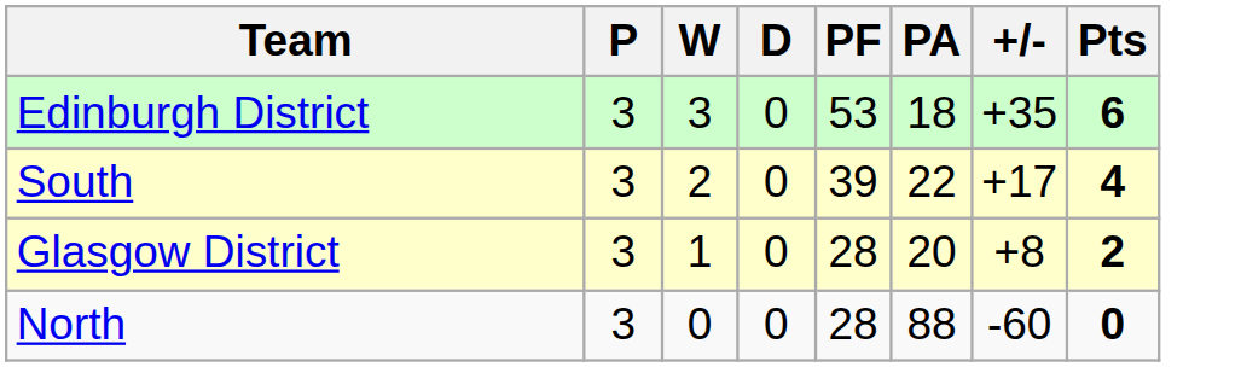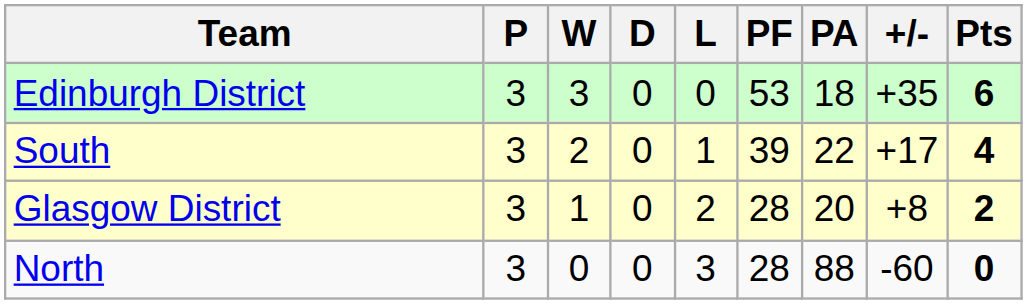 <table class="wikitable" style="text-align: center;">
 <tr>
 <th width="200">Team</th>
 <th width="20">P</th>
 <th width="20">W</th>
 <th width="20">D</th>
+<th width="20">L</th>
 <th width="20">PF</th>
 <th width="20">PA</th>
 <th width="25">+/-</th>
 <th width="20">Pts</th>
 </tr>
 <tr bgcolor="#ccffcc">
 <td align="left"><a href='#'>Edinburgh District</a></td>
 <td>3</td>
 <td>3</td>
+<td>0</td>
 <td>0</td>
 <td>53</td>
 <td>18</td>
 <td>+35</td>
 <td><strong>6</strong></td>
 </tr>
 <tr bgcolor="#ffffcc">
 <td align="left"><a href='#'>South</a></td>
 <td>3</td>
 <td>2</td>
 <td>0</td>
+<td>1</td>
 <td>39</td>
 <td>22</td>
 <td>+17</td>
 <td><strong>4</strong></td>
 </tr>
 <tr bgcolor="#ffffcc">
 <td align="left"><a href='#'>Glasgow District</a></td>
 <td>3</td>
 <td>1</td>
 <td>0</td>
+<td>2</td>
 <td>28</td>
 <td>20</td>
 <td>+8</td>
 <td><strong>2</strong></td>
 </tr>
 <tr>
 <td align="left"><a href='#'>North</a></td>
 <td>3</td>
 <td>0</td>
 <td>0</td>
+<td>3</td>
 <td>28</td>
 <td>88</td>
 <td>-60</td>
 <td><strong>0</strong></td>
 </tr>
 </table>
